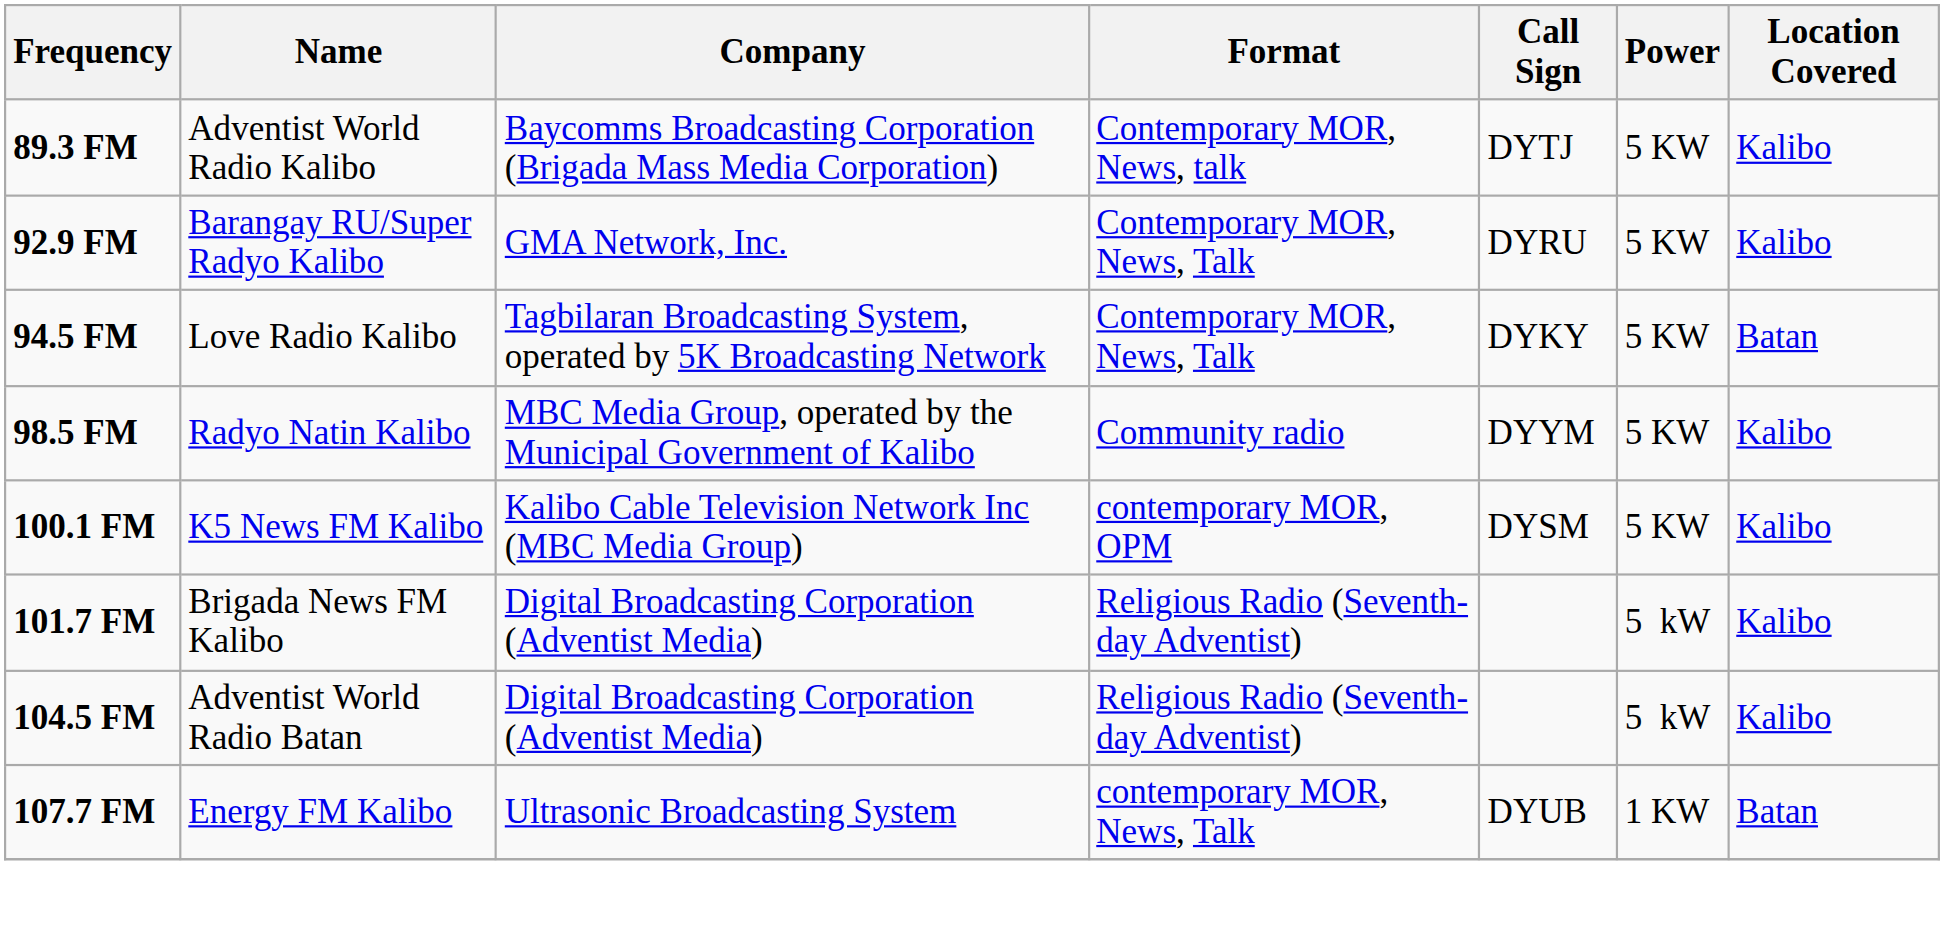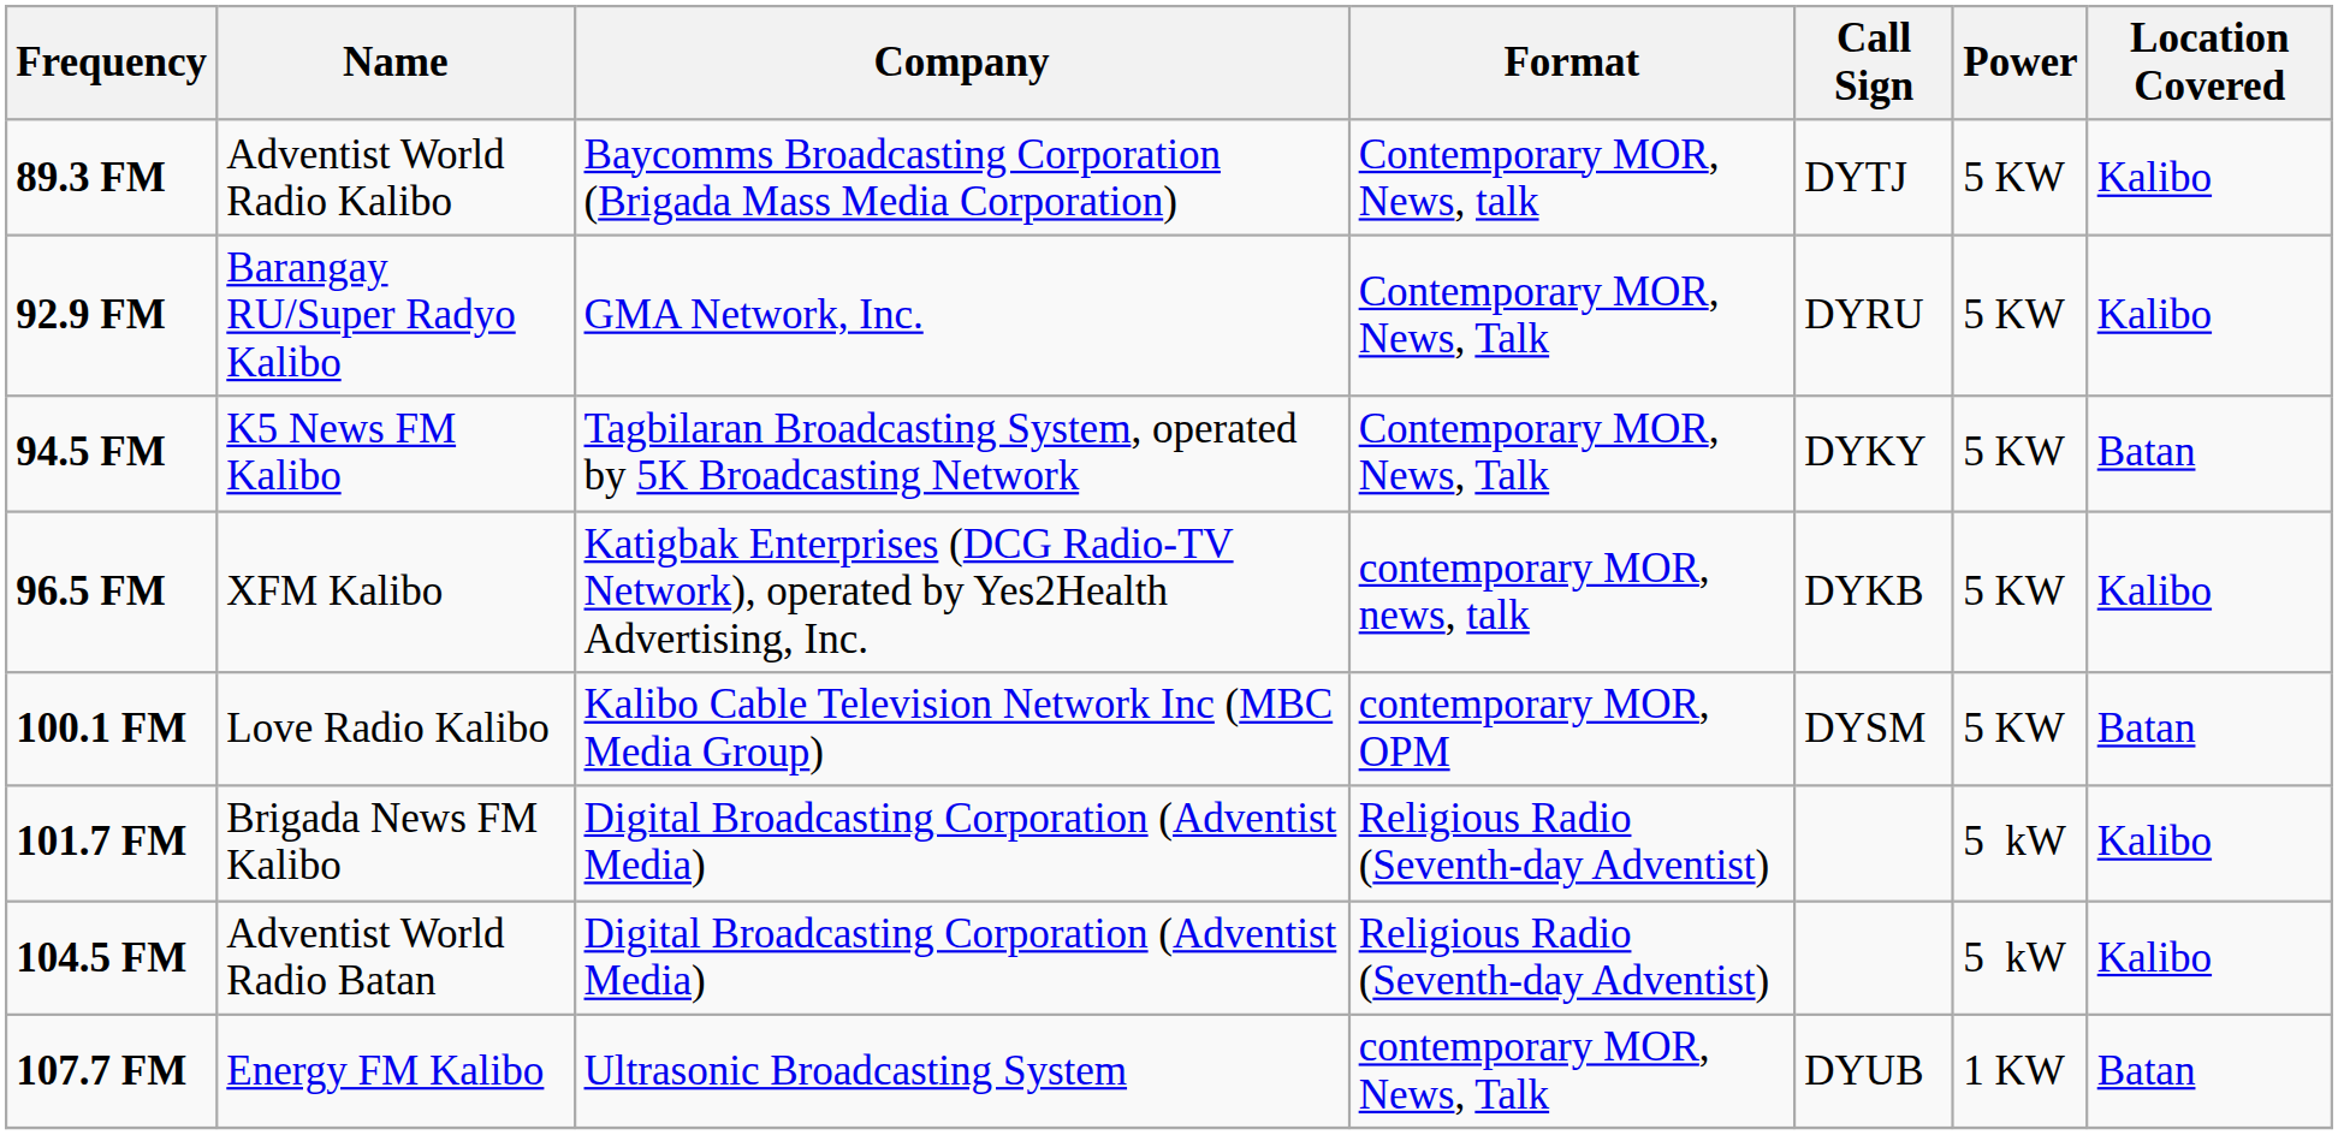 <table class="sortable wikitable" style="width:100%">
 <tr>
 <th>Frequency</th>
 <th>Name</th>
 <th>Company</th>
 <th>Format</th>
 <th>Call Sign</th>
 <th>Power</th>
 <th>Location Covered</th>
 </tr>
 <tr>
 <td><strong>89.3 FM</strong></td>
 <td>Adventist World Radio Kalibo</td>
 <td><a href='#'>Baycomms Broadcasting Corporation</a> (<a href='#'>Brigada Mass Media Corporation</a>)</td>
 <td><a href='#'>Contemporary MOR</a>, <a href='#'>News</a>, <a href='#'>talk</a></td>
 <td>DYTJ</td>
 <td>5 KW</td>
 <td><a href='#'>Kalibo</a></td>
 </tr>
 <tr>
 <td><strong>92.9 FM</strong></td>
 <td><a href='#'>Barangay RU/Super Radyo Kalibo</a></td>
 <td><a href='#'>GMA Network, Inc.</a></td>
 <td><a href='#'>Contemporary MOR</a>, <a href='#'>News</a>, <a href='#'>Talk</a></td>
 <td>DYRU</td>
 <td>5 KW</td>
 <td><a href='#'>Kalibo</a></td>
 </tr>
 <tr>
 <td><strong>94.5 FM</strong></td>
-<td>Love Radio Kalibo</td>
+<td><a href='#'>K5 News FM Kalibo</a></td>
 <td><a href='#'>Tagbilaran Broadcasting System</a>, operated by <a href='#'>5K Broadcasting Network</a></td>
 <td><a href='#'>Contemporary MOR</a>, <a href='#'>News</a>, <a href='#'>Talk</a></td>
 <td>DYKY</td>
 <td>5 KW</td>
 <td><a href='#'>Batan</a></td>
 </tr>
 <tr>
-<td><strong>98.5 FM</strong></td>
-<td><a href='#'>Radyo Natin Kalibo</a></td>
-<td><a href='#'>MBC Media Group</a>, operated by the <a href='#'>Municipal Government of Kalibo</a></td>
-<td><a href='#'>Community radio</a></td>
-<td>DYYM</td>
+<td><strong>96.5 FM</strong></td>
+<td>XFM Kalibo</td>
+<td><a href='#'>Katigbak Enterprises</a> (<a href='#'>DCG Radio-TV Network</a>), operated by Yes2Health Advertising, Inc.</td>
+<td><a href='#'>contemporary MOR</a>, <a href='#'>news</a>, <a href='#'>talk</a></td>
+<td>DYKB</td>
 <td>5 KW</td>
 <td><a href='#'>Kalibo</a></td>
 </tr>
 <tr>
 <td><strong>100.1 FM</strong></td>
-<td><a href='#'>K5 News FM Kalibo</a></td>
+<td>Love Radio Kalibo</td>
 <td><a href='#'>Kalibo Cable Television Network Inc</a> (<a href='#'>MBC Media Group</a>)</td>
 <td><a href='#'>contemporary MOR</a>, <a href='#'>OPM</a></td>
 <td>DYSM</td>
 <td>5 KW</td>
-<td><a href='#'>Kalibo</a></td>
+<td><a href='#'>Batan</a></td>
 </tr>
 <tr>
 <td><strong>101.7 FM</strong></td>
 <td>Brigada News FM Kalibo</td>
 <td><a href='#'>Digital Broadcasting Corporation</a> (<a href='#'>Adventist Media</a>)</td>
 <td><a href='#'>Religious Radio</a> (<a href='#'>Seventh-day Adventist</a>)</td>
 <td></td>
 <td>5  kW</td>
 <td><a href='#'>Kalibo</a></td>
 </tr>
 <tr>
 <td><strong>104.5 FM</strong></td>
 <td>Adventist World Radio Batan</td>
 <td><a href='#'>Digital Broadcasting Corporation</a> (<a href='#'>Adventist Media</a>)</td>
 <td><a href='#'>Religious Radio</a> (<a href='#'>Seventh-day Adventist</a>)</td>
 <td></td>
 <td>5  kW</td>
 <td><a href='#'>Kalibo</a></td>
 </tr>
 <tr>
 <td><strong>107.7 FM</strong></td>
 <td><a href='#'>Energy FM Kalibo</a></td>
 <td><a href='#'>Ultrasonic Broadcasting System</a></td>
 <td><a href='#'>contemporary MOR</a>, <a href='#'>News</a>, <a href='#'>Talk</a></td>
 <td>DYUB</td>
 <td>1 KW</td>
 <td><a href='#'>Batan</a></td>
 </tr>
 <tr>
 </tr>
 </table>
